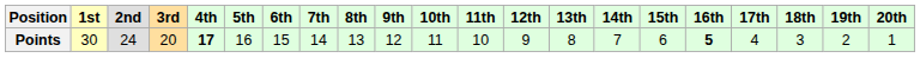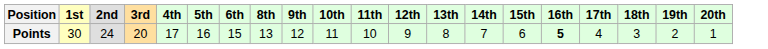 <table class="wikitable" style="font-size:85%; text-align:center">
 <tr>
 <th>Position</th>
 <td style="background:#ffffbf;"> <strong>1st</strong> </td>
 <td style="background:#dfdfdf;"> <strong>2nd</strong> </td>
 <td style="background:#ffdf9f;"> <strong>3rd</strong> </td>
 <td style="background:#dfffdf;"> <strong>4th</strong> </td>
 <td style="background:#dfffdf;"> <strong>5th</strong> </td>
 <td style="background:#dfffdf;"> <strong>6th</strong> </td>
-<td style="background:#dfffdf;"> <strong>7th</strong> </td>
 <td style="background:#dfffdf;"> <strong>8th</strong> </td>
 <td style="background:#dfffdf;"> <strong>9th</strong> </td>
 <td style="background:#dfffdf;"> <strong>10th</strong> </td>
 <td style="background:#dfffdf;"> <strong>11th</strong> </td>
 <td style="background:#dfffdf;"> <strong>12th</strong> </td>
 <td style="background:#dfffdf;"> <strong>13th</strong> </td>
 <td style="background:#dfffdf;"> <strong>14th</strong> </td>
 <td style="background:#dfffdf;"> <strong>15th</strong> </td>
 <td style="background:#dfffdf;"> <strong>16th</strong> </td>
 <td style="background:#dfffdf;"> <strong>17th</strong> </td>
 <td style="background:#dfffdf;"> <strong>18th</strong> </td>
 <td style="background:#dfffdf;"> <strong>19th</strong> </td>
 <td style="background:#dfffdf;"> <strong>20th</strong> </td>
 </tr>
 <tr>
 <th>Points</th>
 <td style="background:#ffffbf;">30</td>
 <td style="background:#dfdfdf;">24</td>
 <td style="background:#ffdf9f;">20</td>
-<td style="background:#dfffdf;"><strong>17</strong></td>
+<td style="background:#dfffdf;">17</td>
 <td style="background:#dfffdf;">16</td>
 <td style="background:#dfffdf;">15</td>
-<td style="background:#dfffdf;">14</td>
 <td style="background:#dfffdf;">13</td>
 <td style="background:#dfffdf;">12</td>
 <td style="background:#dfffdf;">11</td>
 <td style="background:#dfffdf;">10</td>
 <td style="background:#dfffdf;">9</td>
 <td style="background:#dfffdf;">8</td>
 <td style="background:#dfffdf;">7</td>
 <td style="background:#dfffdf;">6</td>
 <td style="background:#dfffdf;"><strong>5</strong></td>
 <td style="background:#dfffdf;">4</td>
 <td style="background:#dfffdf;">3</td>
 <td style="background:#dfffdf;">2</td>
 <td style="background:#dfffdf;">1</td>
 </tr>
 </table>
